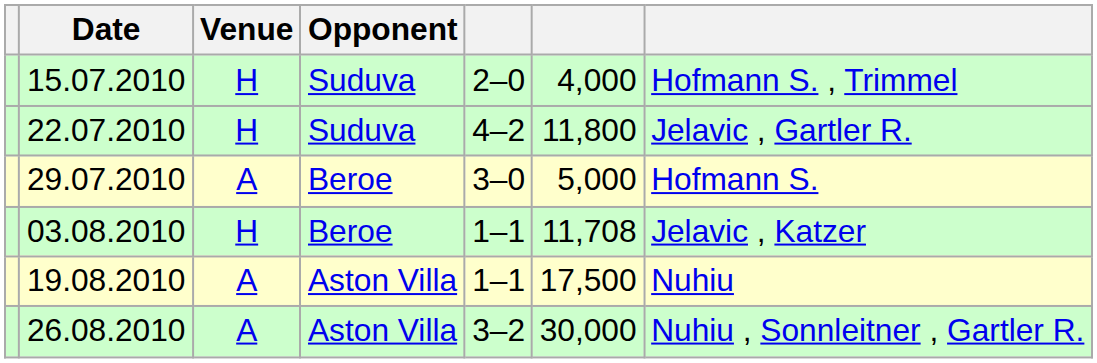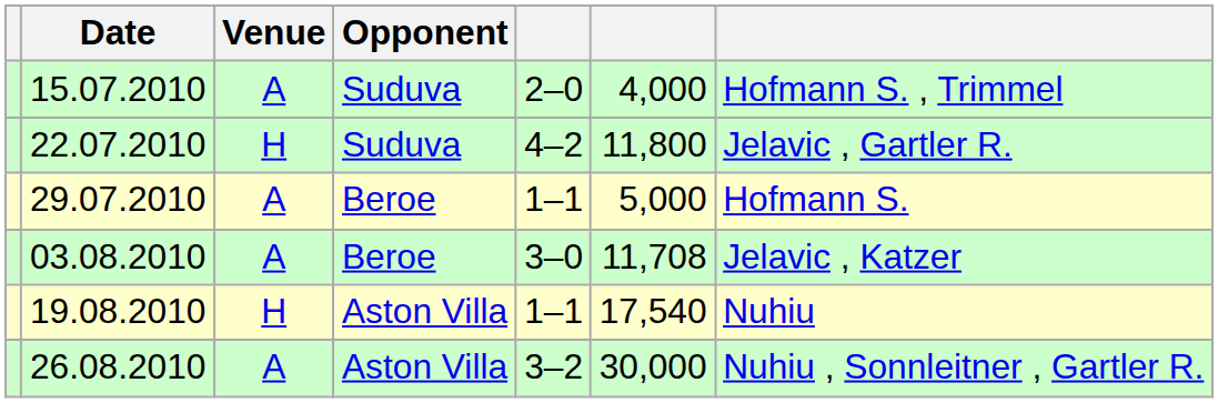 <table class="wikitable" Style="text-align: center">
 <tr>
 <th></th>
 <th>Date</th>
 <th>Venue</th>
 <th>Opponent</th>
 <th></th>
 <th></th>
 <th></th>
 </tr>
 <tr style="background:#cfc">
 <td></td>
 <td>15.07.2010</td>
-<td><a href='#'>H</a></td>
+<td><a href='#'>A</a></td>
 <td align="left"><a href='#'>Suduva</a> </td>
 <td>2–0</td>
 <td align="right">4,000</td>
 <td align="left"><a href='#'>Hofmann S.</a> , <a href='#'>Trimmel</a> </td>
 </tr>
 <tr style="background:#cfc">
 <td></td>
 <td>22.07.2010</td>
 <td><a href='#'>H</a></td>
 <td align="left"><a href='#'>Suduva</a> </td>
 <td>4–2</td>
 <td align="right">11,800</td>
 <td align="left"><a href='#'>Jelavic</a>  , <a href='#'>Gartler R.</a>  </td>
 </tr>
 <tr style="background:#ffc">
 <td></td>
 <td>29.07.2010</td>
 <td><a href='#'>A</a></td>
 <td align="left"><a href='#'>Beroe</a> </td>
-<td>3–0</td>
+<td>1–1</td>
 <td align="right">5,000</td>
 <td align="left"><a href='#'>Hofmann S.</a> </td>
 </tr>
 <tr style="background:#cfc">
 <td></td>
 <td>03.08.2010</td>
-<td><a href='#'>H</a></td>
+<td><a href='#'>A</a></td>
 <td align="left"><a href='#'>Beroe</a> </td>
-<td>1–1</td>
+<td>3–0</td>
 <td align="right">11,708</td>
 <td align="left"><a href='#'>Jelavic</a>  , <a href='#'>Katzer</a> </td>
 </tr>
 <tr style="background:#ffc">
 <td></td>
 <td>19.08.2010</td>
-<td><a href='#'>A</a></td>
+<td><a href='#'>H</a></td>
 <td align="left"><a href='#'>Aston Villa</a> </td>
 <td>1–1</td>
-<td align="right">17,500</td>
+<td align="right">17,540</td>
 <td align="left"><a href='#'>Nuhiu</a> </td>
 </tr>
 <tr style="background:#cfc">
 <td></td>
 <td>26.08.2010</td>
 <td><a href='#'>A</a></td>
 <td align="left"><a href='#'>Aston Villa</a> </td>
 <td>3–2</td>
 <td align="right">30,000</td>
 <td align="left"><a href='#'>Nuhiu</a> , <a href='#'>Sonnleitner</a> , <a href='#'>Gartler R.</a> </td>
 </tr>
 </table>
